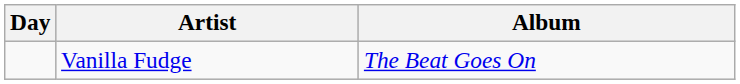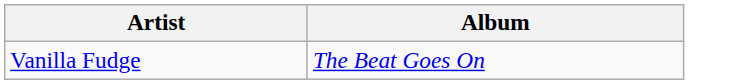 <table class="wikitable" border="1">
 <tr>
-<th>Day</th>
 <th width="200">Artist</th>
 <th width="250">Album</th>
 </tr>
 <tr>
-<td style="text-align:center;" rowspan="1"></td>
 <td><a href='#'>Vanilla Fudge</a></td>
 <td><em><a href='#'>The Beat Goes On</a></em></td>
 </tr>
 </table>
